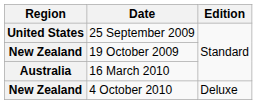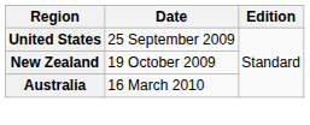 <table class="wikitable plainrowheaders">
 <tr>
 <th>Region</th>
 <th>Date</th>
 <th>Edition</th>
 </tr>
 <tr>
 <th scope="row">United States</th>
 <td>25 September 2009</td>
 <td rowspan="3">Standard</td>
 </tr>
 <tr>
 <th scope="row">New Zealand</th>
 <td>19 October 2009</td>
 </tr>
 <tr>
 <th scope="row">Australia</th>
 <td>16 March 2010</td>
 </tr>
-<tr>
-<th scope="row">New Zealand</th>
-<td>4 October 2010</td>
-<td>Deluxe</td>
-</tr>
 </table>
